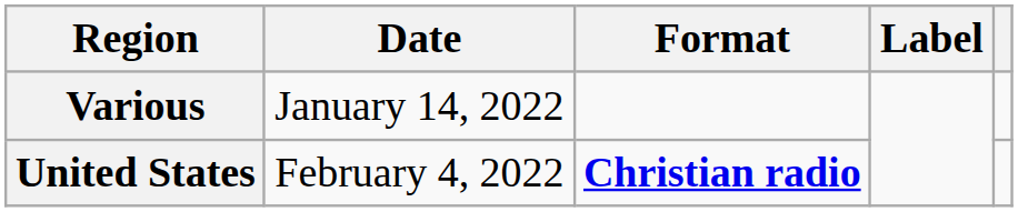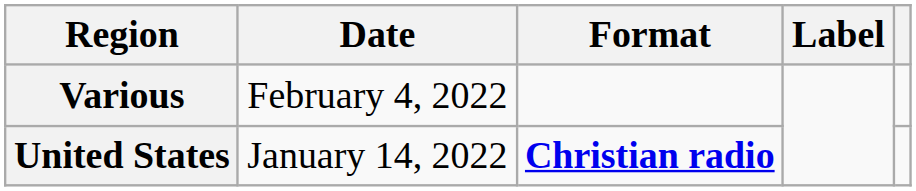 <table class="wikitable plainrowheaders">
 <tr>
 <th scope="col">Region</th>
 <th scope="col">Date</th>
 <th scope="col">Format</th>
 <th scope="col">Label</th>
 <th scope="col"></th>
 </tr>
 <tr>
 <th scope="row">Various</th>
-<td>January 14, 2022</td>
+<td>February 4, 2022</td>
 <td></td>
 <td rowspan="2"></td>
 <td align="center"></td>
 </tr>
 <tr>
 <th scope="row">United States</th>
-<td>February 4, 2022</td>
+<td>January 14, 2022</td>
 <td><strong><a href='#'>Christian radio</a></strong></td>
 <td></td>
 </tr>
 </table>
